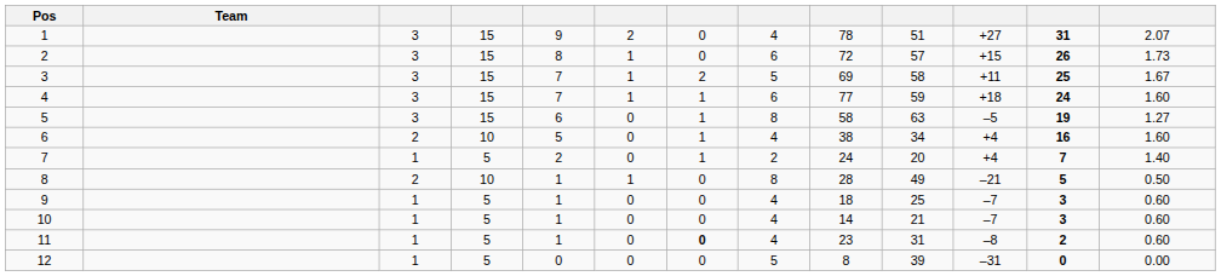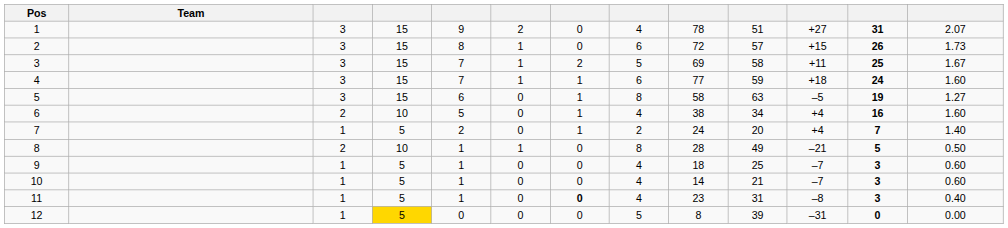 <table class="wikitable sortable" width=72% style="text-align:center; font-size: 95%">
 <tr>
 <th width=25>Pos</th>
 <th width=125>Team</th>
 <th width=25></th>
 <th width="25"></th>
 <th width="25"></th>
 <th width="25"></th>
 <th width="25"></th>
 <th width="25"></th>
 <th width="25"></th>
 <th width="25"></th>
 <th width="25"></th>
 <th width="25"></th>
 <th width=45></th>
 </tr>
 <tr>
 <td>1</td>
 <td style="text-align:left;"></td>
 <td>3</td>
 <td>15</td>
 <td>9</td>
 <td>2</td>
 <td>0</td>
 <td>4</td>
 <td>78</td>
 <td>51</td>
 <td>+27</td>
 <td><strong>31</strong></td>
 <td>2.07</td>
 </tr>
 <tr>
 <td>2</td>
 <td style="text-align:left;"></td>
 <td>3</td>
 <td>15</td>
 <td>8</td>
 <td>1</td>
 <td>0</td>
 <td>6</td>
 <td>72</td>
 <td>57</td>
 <td>+15</td>
 <td><strong>26</strong></td>
 <td>1.73</td>
 </tr>
 <tr>
 <td>3</td>
 <td style="text-align:left;"></td>
 <td>3</td>
 <td>15</td>
 <td>7</td>
 <td>1</td>
 <td>2</td>
 <td>5</td>
 <td>69</td>
 <td>58</td>
 <td>+11</td>
 <td><strong>25</strong></td>
 <td>1.67</td>
 </tr>
 <tr>
 <td>4</td>
 <td style="text-align:left;"></td>
 <td>3</td>
 <td>15</td>
 <td>7</td>
 <td>1</td>
 <td>1</td>
 <td>6</td>
 <td>77</td>
 <td>59</td>
 <td>+18</td>
 <td><strong>24</strong></td>
 <td>1.60</td>
 </tr>
 <tr>
 <td>5</td>
 <td style="text-align:left;"></td>
 <td>3</td>
 <td>15</td>
 <td>6</td>
 <td>0</td>
 <td>1</td>
 <td>8</td>
 <td>58</td>
 <td>63</td>
 <td>–5</td>
 <td><strong>19</strong></td>
 <td>1.27</td>
 </tr>
 <tr>
 <td>6</td>
 <td style="text-align:left;"></td>
 <td>2</td>
 <td>10</td>
 <td>5</td>
 <td>0</td>
 <td>1</td>
 <td>4</td>
 <td>38</td>
 <td>34</td>
 <td>+4</td>
 <td><strong>16</strong></td>
 <td>1.60</td>
 </tr>
 <tr>
 <td>7</td>
 <td style="text-align:left;"></td>
 <td>1</td>
 <td>5</td>
 <td>2</td>
 <td>0</td>
 <td>1</td>
 <td>2</td>
 <td>24</td>
 <td>20</td>
 <td>+4</td>
 <td><strong>7</strong></td>
 <td>1.40</td>
 </tr>
 <tr>
 <td>8</td>
 <td style="text-align:left;"></td>
 <td>2</td>
 <td>10</td>
 <td>1</td>
 <td>1</td>
 <td>0</td>
 <td>8</td>
 <td>28</td>
 <td>49</td>
 <td>–21</td>
 <td><strong>5</strong></td>
 <td>0.50</td>
 </tr>
 <tr>
 <td>9</td>
 <td style="text-align:left;"></td>
 <td>1</td>
 <td>5</td>
 <td>1</td>
 <td>0</td>
 <td>0</td>
 <td>4</td>
 <td>18</td>
 <td>25</td>
 <td>–7</td>
 <td><strong>3</strong></td>
 <td>0.60</td>
 </tr>
 <tr>
 <td>10</td>
 <td style="text-align:left;"></td>
 <td>1</td>
 <td>5</td>
 <td>1</td>
 <td>0</td>
 <td>0</td>
 <td>4</td>
 <td>14</td>
 <td>21</td>
 <td>–7</td>
 <td><strong>3</strong></td>
 <td>0.60</td>
 </tr>
 <tr>
 <td>11</td>
 <td style="text-align:left;"></td>
 <td>1</td>
 <td>5</td>
 <td>1</td>
 <td>0</td>
 <td><strong>0</strong></td>
 <td>4</td>
 <td>23</td>
 <td>31</td>
 <td>–8</td>
-<td><strong>2</strong></td>
-<td>0.60</td>
+<td><strong>3</strong></td>
+<td>0.40</td>
 </tr>
 <tr>
 <td>12</td>
 <td style="text-align:left;"></td>
 <td>1</td>
-<td>5</td>
+<td style="background: gold;">5</td>
 <td>0</td>
 <td>0</td>
 <td>0</td>
 <td>5</td>
 <td>8</td>
 <td>39</td>
 <td>–31</td>
 <td><strong>0</strong></td>
 <td>0.00</td>
 </tr>
 </table>
